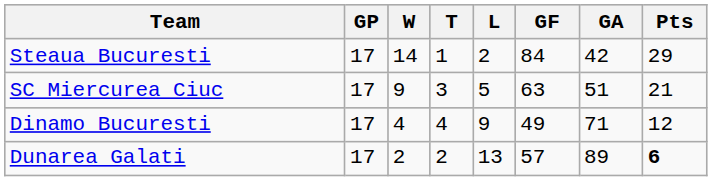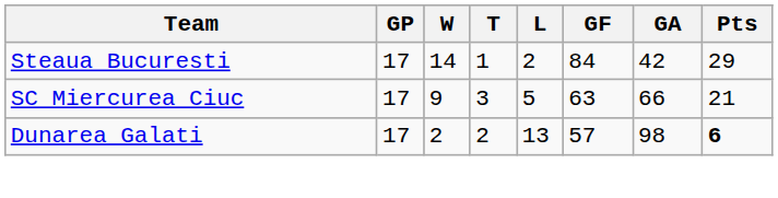 <table class="wikitable">
 <tr>
 <th width="40%">Team</th>
 <th width="5%">GP</th>
 <th width="5%">W</th>
 <th width="5%">T</th>
 <th width="5%">L</th>
 <th width="7.5%">GF</th>
 <th width="7.5%">GA</th>
 <th width="7.5%">Pts</th>
 </tr>
 <tr>
 <td><a href='#'>Steaua Bucuresti</a></td>
 <td>17</td>
 <td>14</td>
 <td>1</td>
 <td>2</td>
 <td>84</td>
 <td>42</td>
 <td>29</td>
 </tr>
 <tr>
 <td><a href='#'>SC Miercurea Ciuc</a></td>
 <td>17</td>
 <td>9</td>
 <td>3</td>
 <td>5</td>
 <td>63</td>
-<td>51</td>
+<td>66</td>
 <td>21</td>
-</tr>
-<tr>
-<td><a href='#'>Dinamo Bucuresti</a></td>
-<td>17</td>
-<td>4</td>
-<td>4</td>
-<td>9</td>
-<td>49</td>
-<td>71</td>
-<td>12</td>
 </tr>
 <tr>
 <td><a href='#'>Dunarea Galati</a></td>
 <td>17</td>
 <td>2</td>
 <td>2</td>
 <td>13</td>
 <td>57</td>
-<td>89</td>
+<td>98</td>
 <td><strong>6</strong></td>
 </tr>
 </table>
